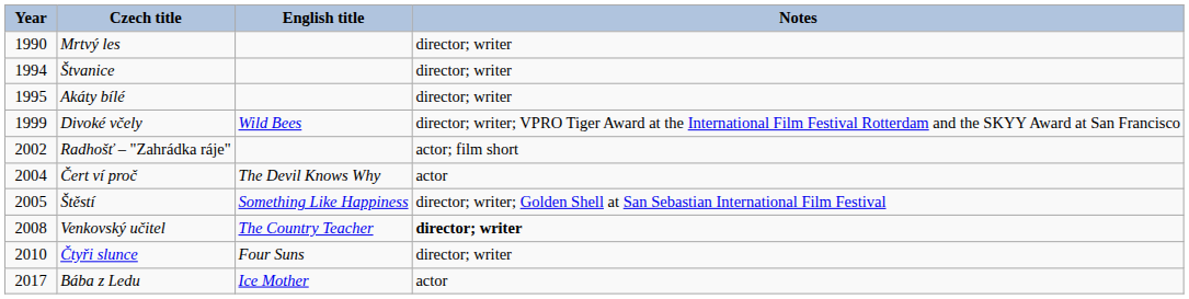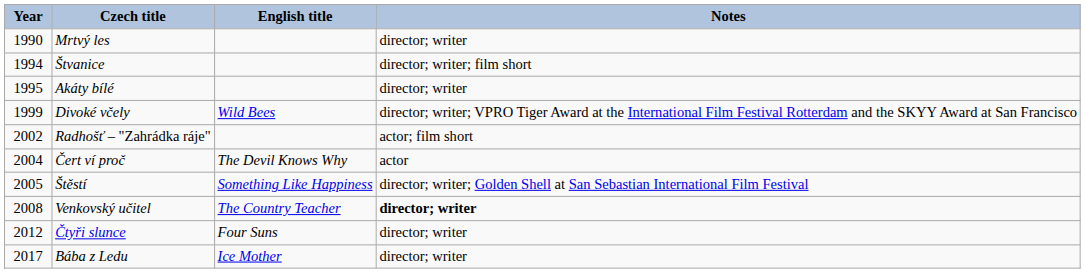 <table class="wikitable" style="font-size:90%;">
 <tr>
 <th style="background:#B0C4DE;" width="40">Year</th>
 <th style="background:#B0C4DE;">Czech title</th>
 <th style="background:#B0C4DE;">English title</th>
 <th style="background:#B0C4DE;">Notes</th>
 </tr>
 <tr>
 <td align="center">1990</td>
 <td><em>Mrtvý les</em></td>
 <td></td>
 <td>director; writer</td>
 </tr>
 <tr>
 <td align="center">1994</td>
 <td><em>Štvanice</em></td>
 <td></td>
-<td>director; writer</td>
+<td>director; writer; film short</td>
 </tr>
 <tr>
 <td align="center">1995</td>
 <td><em>Akáty bílé</em></td>
 <td></td>
 <td>director; writer</td>
 </tr>
 <tr>
 <td align="center">1999</td>
 <td><em>Divoké včely</em></td>
 <td><em><a href='#'>Wild Bees</a></em></td>
 <td>director; writer; VPRO Tiger Award at the <a href='#'>International Film Festival Rotterdam</a> and the SKYY Award at San Francisco</td>
 </tr>
 <tr>
 <td align="center">2002</td>
 <td><em>Radhošť</em> – "Zahrádka ráje"</td>
 <td></td>
 <td>actor; film short</td>
 </tr>
 <tr>
 <td align="center">2004</td>
 <td><em>Čert ví proč</em></td>
 <td><em>The Devil Knows Why</em></td>
 <td>actor</td>
 </tr>
 <tr>
 <td align="center">2005</td>
 <td><em>Štěstí</em></td>
 <td><em><a href='#'>Something Like Happiness</a></em></td>
 <td>director; writer; <a href='#'>Golden Shell</a> at <a href='#'>San Sebastian International Film Festival</a></td>
 </tr>
 <tr>
 <td align="center">2008</td>
 <td><em>Venkovský učitel</em></td>
 <td><em><a href='#'>The Country Teacher</a></em></td>
 <td><strong>director; writer</strong></td>
 </tr>
 <tr>
-<td align="center">2010</td>
+<td align="center">2012</td>
 <td><em><a href='#'>Čtyři slunce</a></em></td>
 <td><em>Four Suns</em></td>
 <td>director; writer</td>
 </tr>
 <tr>
 <td align="center">2017</td>
 <td><em>Bába z Ledu</em></td>
 <td><em><a href='#'>Ice Mother</a></em></td>
-<td>actor</td>
+<td>director; writer</td>
 </tr>
 </table>
